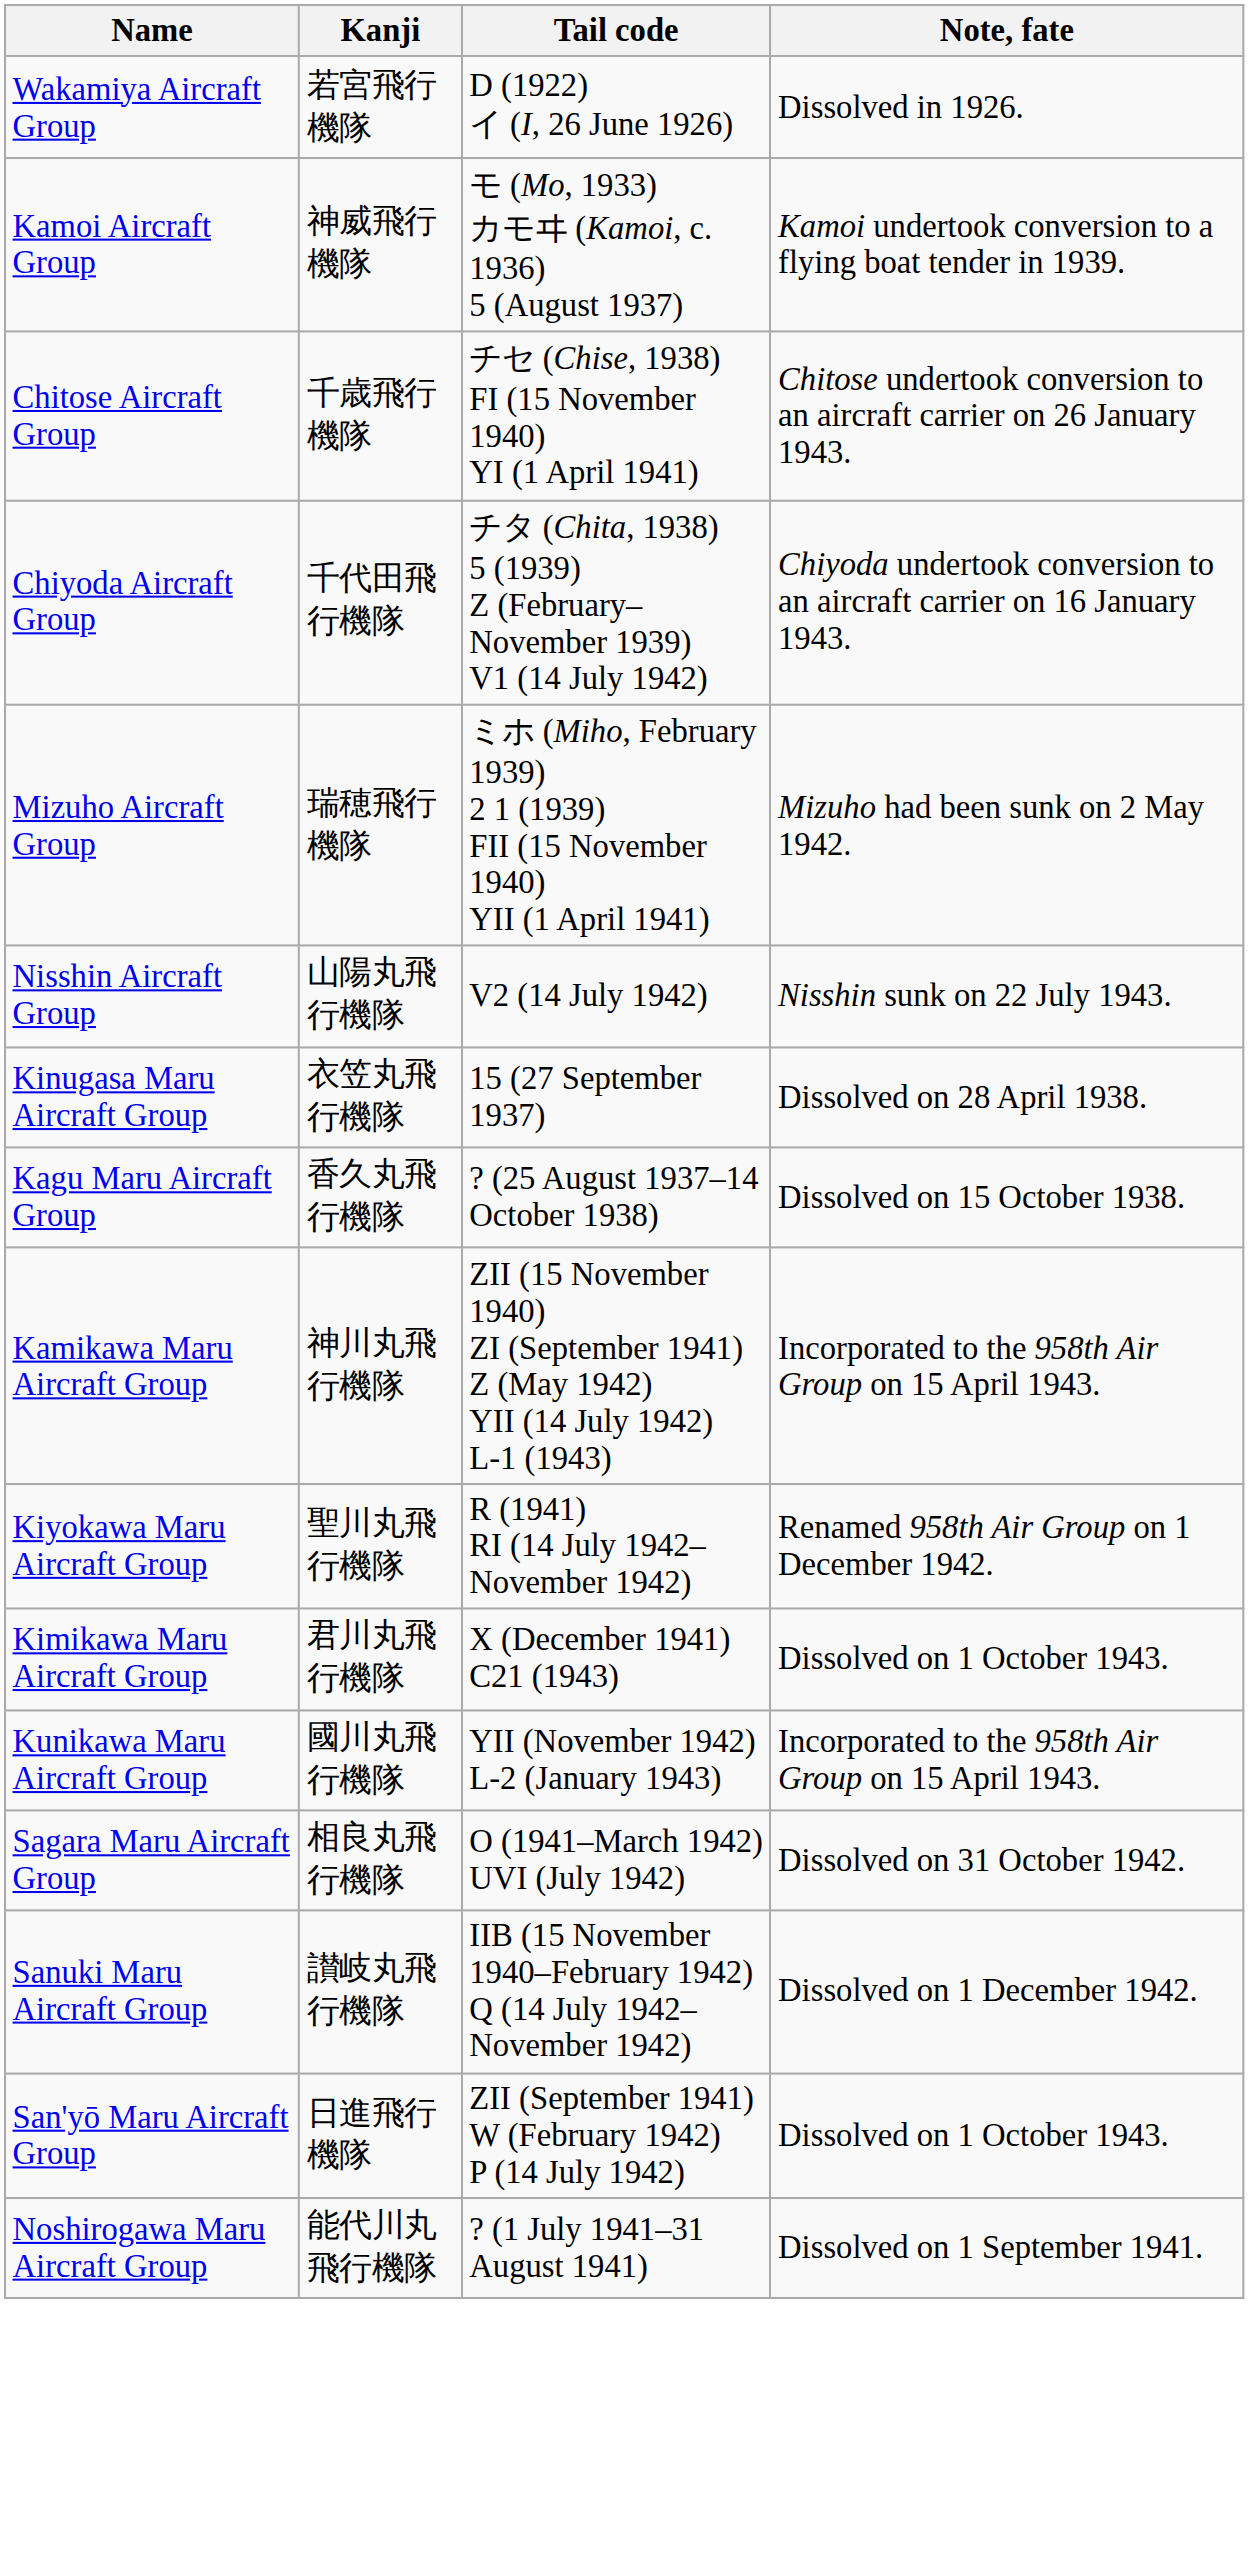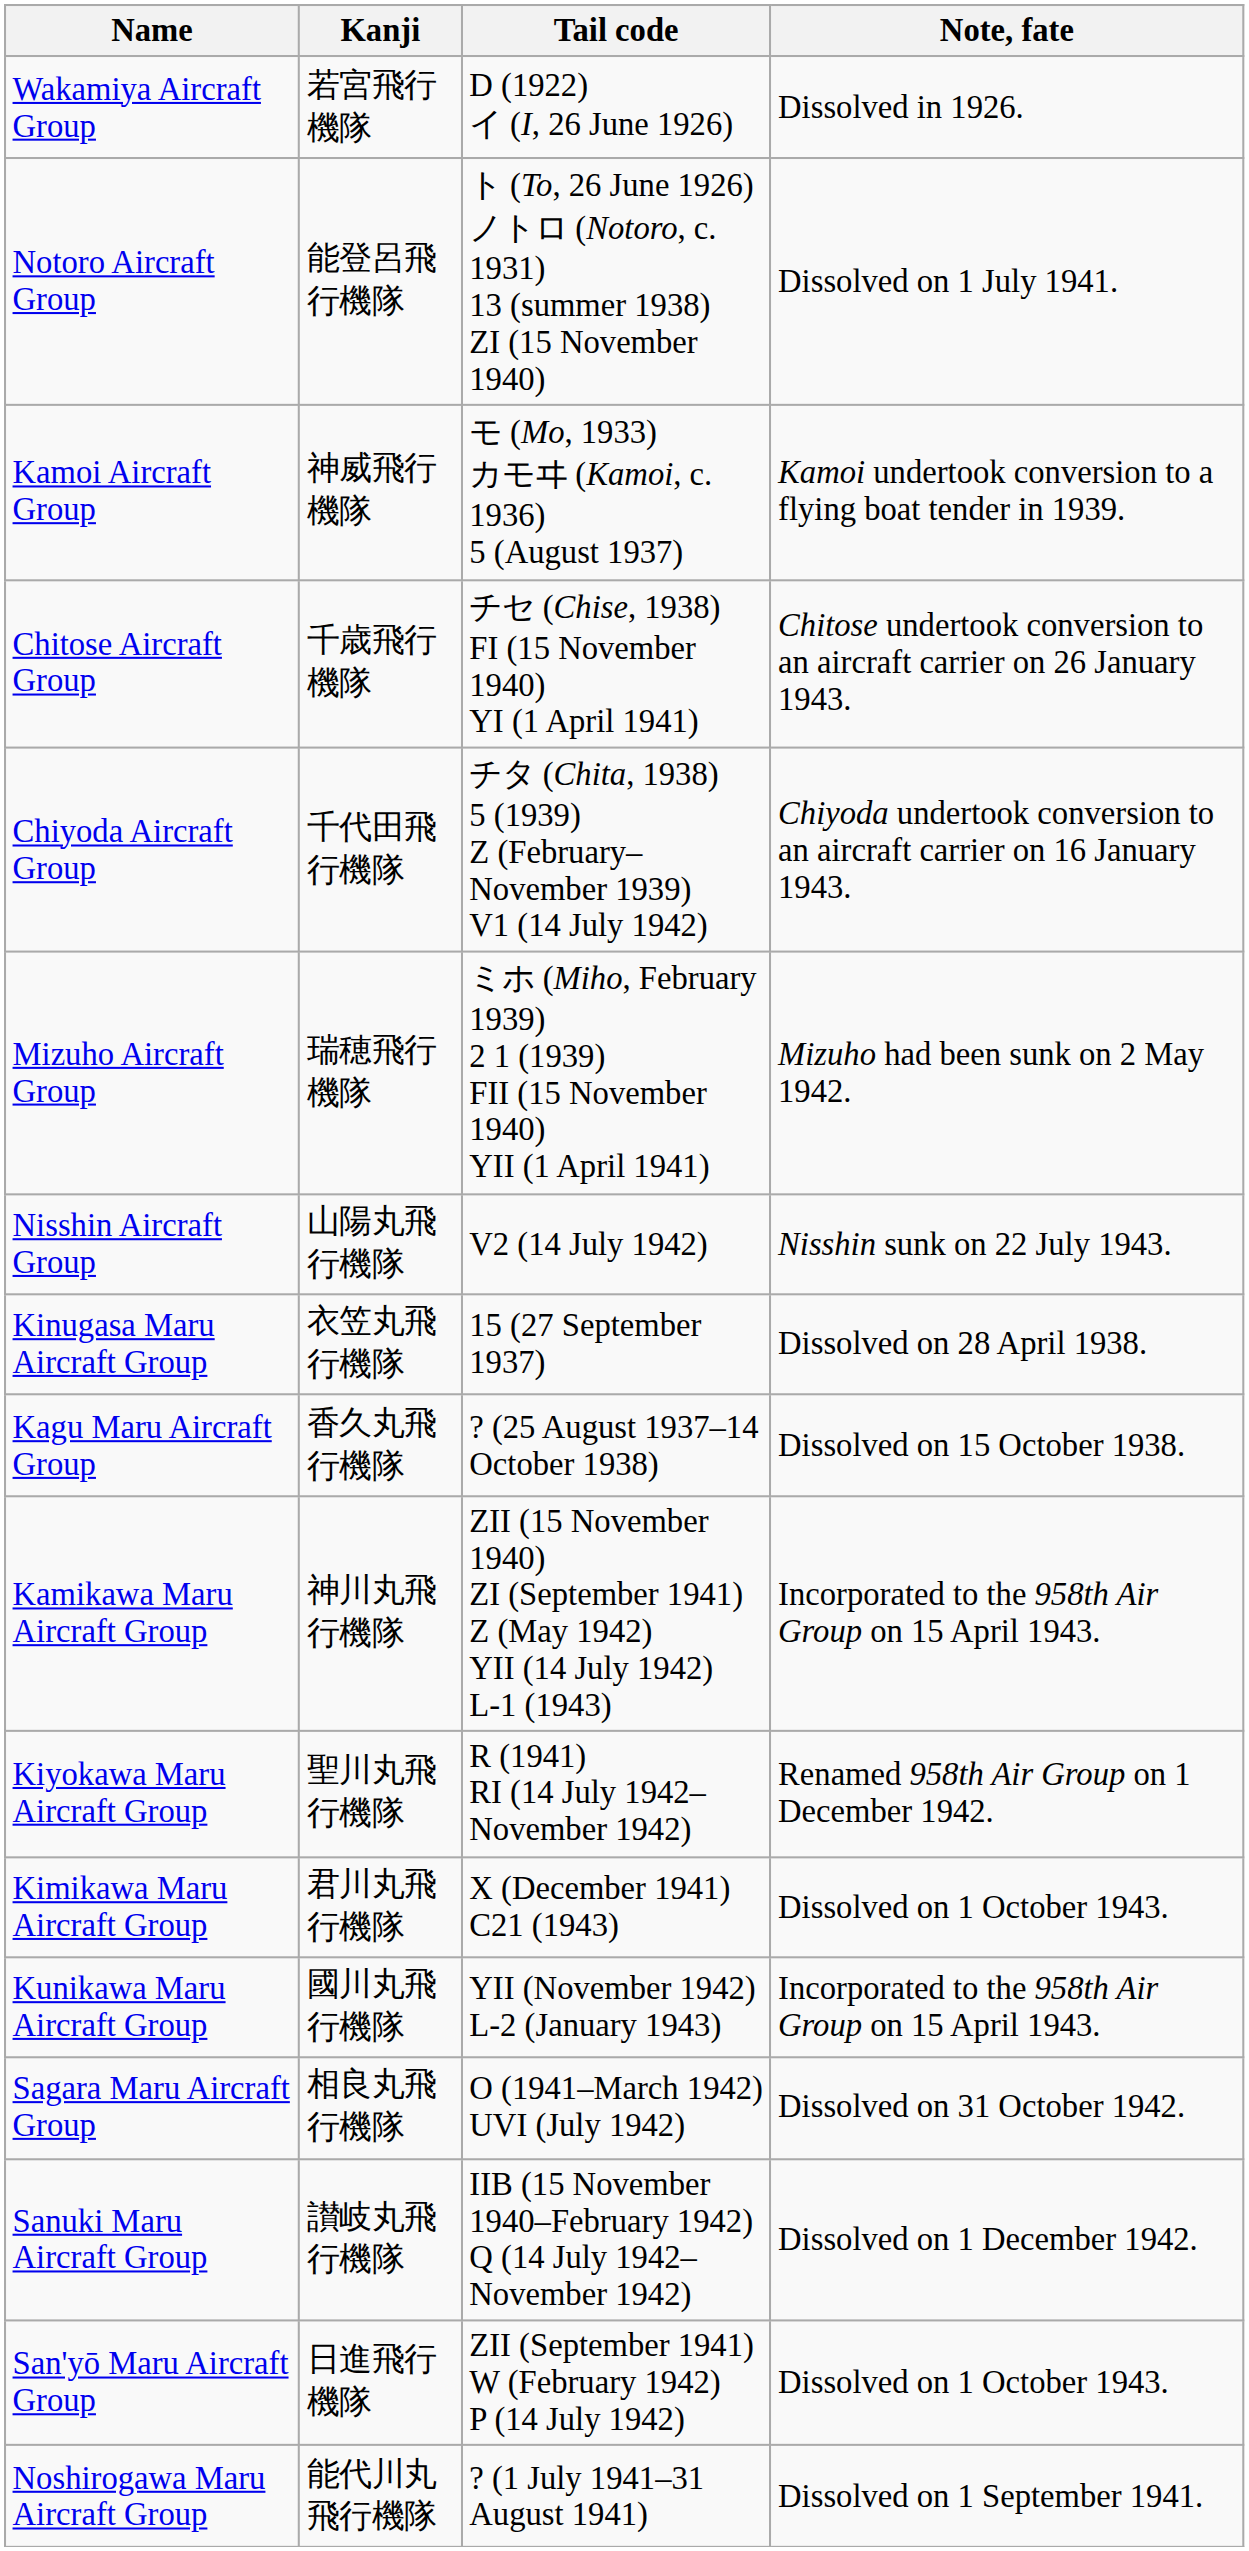 <table class="wikitable">
 <tr>
 <th>Name</th>
 <th>Kanji</th>
 <th>Tail code</th>
 <th>Note, fate</th>
 </tr>
 <tr>
 <td><a href='#'>Wakamiya Aircraft Group</a></td>
 <td>若宮飛行機隊</td>
 <td>D (1922)<br>イ (<em>I</em>, 26 June 1926)</td>
 <td>Dissolved in 1926.</td>
+</tr>
+<tr>
+<td><a href='#'>Notoro Aircraft Group</a></td>
+<td>能登呂飛行機隊</td>
+<td>ト (<em>To</em>, 26 June 1926)<br>ノトロ (<em>Notoro</em>, c. 1931)<br>13 (summer 1938)<br>ZI (15 November 1940)</td>
+<td>Dissolved on 1 July 1941.</td>
 </tr>
 <tr>
 <td><a href='#'>Kamoi Aircraft Group</a></td>
 <td>神威飛行機隊</td>
 <td>モ (<em>Mo</em>, 1933)<br>カモヰ (<em>Kamoi</em>, c. 1936)<br>5 (August 1937)</td>
 <td><em>Kamoi</em> undertook conversion to a flying boat tender in 1939.</td>
 </tr>
 <tr>
 <td><a href='#'>Chitose Aircraft Group</a></td>
 <td>千歳飛行機隊</td>
 <td>チセ (<em>Chise</em>, 1938)<br>FI (15 November 1940)<br>YI (1 April 1941)</td>
 <td><em>Chitose</em> undertook conversion to an aircraft carrier on 26 January 1943.</td>
 </tr>
 <tr>
 <td><a href='#'>Chiyoda Aircraft Group</a></td>
 <td>千代田飛行機隊</td>
 <td>チタ (<em>Chita</em>, 1938)<br>5 (1939)<br>Z (February–November 1939)<br>V1 (14 July 1942)</td>
 <td><em>Chiyoda</em> undertook conversion to an aircraft carrier on 16 January 1943.</td>
 </tr>
 <tr>
 <td><a href='#'>Mizuho Aircraft Group</a></td>
 <td>瑞穂飛行機隊</td>
 <td>ミホ (<em>Miho</em>, February 1939)<br>2 1 (1939)<br>FII (15 November 1940)<br>YII (1 April 1941)</td>
 <td><em>Mizuho</em> had been sunk on 2 May 1942.</td>
 </tr>
 <tr>
 <td><a href='#'>Nisshin Aircraft Group</a></td>
 <td>山陽丸飛行機隊</td>
 <td>V2 (14 July 1942)</td>
 <td><em>Nisshin</em> sunk on 22 July 1943.</td>
 </tr>
 <tr>
 <td><a href='#'>Kinugasa Maru Aircraft Group</a></td>
 <td>衣笠丸飛行機隊</td>
 <td>15 (27 September 1937)</td>
 <td>Dissolved on 28 April 1938.</td>
 </tr>
 <tr>
 <td><a href='#'>Kagu Maru Aircraft Group</a></td>
 <td>香久丸飛行機隊</td>
 <td>? (25 August 1937–14 October 1938)</td>
 <td>Dissolved on 15 October 1938.</td>
 </tr>
 <tr>
 <td><a href='#'>Kamikawa Maru Aircraft Group</a></td>
 <td>神川丸飛行機隊</td>
 <td>ZII (15 November 1940)<br>ZI (September 1941)<br>Z (May 1942)<br>YII (14 July 1942)<br>L-1 (1943)</td>
 <td>Incorporated to the <em>958th Air Group</em> on 15 April 1943.</td>
 </tr>
 <tr>
 <td><a href='#'>Kiyokawa Maru Aircraft Group</a></td>
 <td>聖川丸飛行機隊</td>
 <td>R (1941)<br>RI (14 July 1942–November 1942)</td>
 <td>Renamed <em>958th Air Group</em> on 1 December 1942.</td>
 </tr>
 <tr>
 <td><a href='#'>Kimikawa Maru Aircraft Group</a></td>
 <td>君川丸飛行機隊</td>
 <td>X (December 1941)<br>C21 (1943)</td>
 <td>Dissolved on 1 October 1943.</td>
 </tr>
 <tr>
 <td><a href='#'>Kunikawa Maru Aircraft Group</a></td>
 <td>國川丸飛行機隊</td>
 <td>YII (November 1942)<br>L-2 (January 1943)</td>
 <td>Incorporated to the <em>958th Air Group</em> on 15 April 1943.</td>
 </tr>
 <tr>
 <td><a href='#'>Sagara Maru Aircraft Group</a></td>
 <td>相良丸飛行機隊</td>
 <td>O (1941–March 1942)<br>UVI (July 1942)</td>
 <td>Dissolved on 31 October 1942.</td>
 </tr>
 <tr>
 <td><a href='#'>Sanuki Maru Aircraft Group</a></td>
 <td>讃岐丸飛行機隊</td>
 <td>IIB (15 November 1940–February 1942)<br>Q (14 July 1942–November 1942)</td>
 <td>Dissolved on 1 December 1942.</td>
 </tr>
 <tr>
 <td><a href='#'>San'yō Maru Aircraft Group</a></td>
 <td>日進飛行機隊</td>
 <td>ZII (September 1941)<br>W (February 1942)<br>P (14 July 1942)</td>
 <td>Dissolved on 1 October 1943.</td>
 </tr>
 <tr>
 <td><a href='#'>Noshirogawa Maru Aircraft Group</a></td>
 <td>能代川丸飛行機隊</td>
 <td>? (1 July 1941–31 August 1941)</td>
 <td>Dissolved on 1 September 1941.</td>
 </tr>
 </table>
